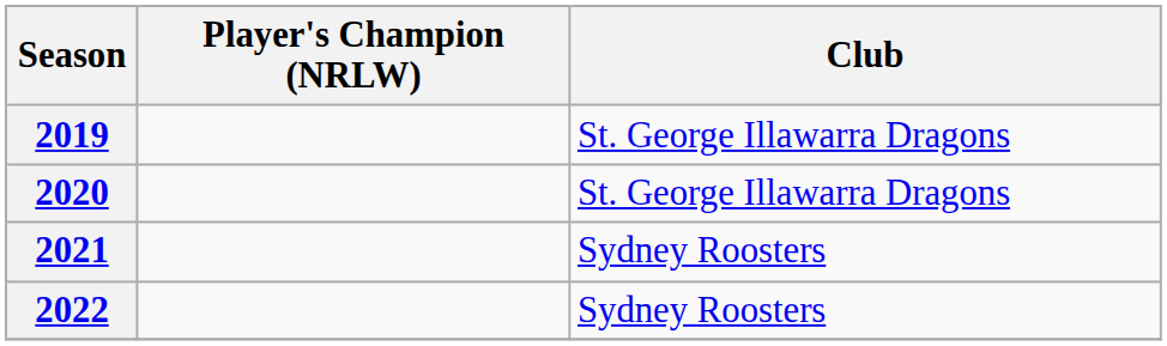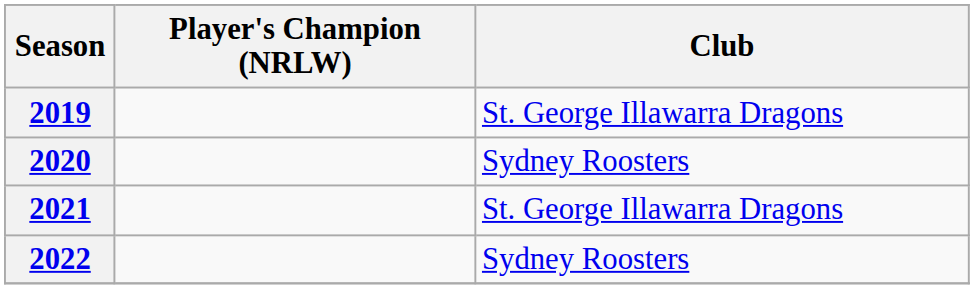 <table class="wikitable" style="text-align:left;">
 <tr>
 <th width="50">Season</th>
 <th width="180">Player's Champion (NRLW)</th>
 <th width="250">Club</th>
 </tr>
 <tr>
 <th><a href='#'>2019</a></th>
 <td></td>
 <td> <a href='#'>St. George Illawarra Dragons</a></td>
 </tr>
 <tr>
 <th><a href='#'>2020</a></th>
 <td></td>
-<td> <a href='#'>St. George Illawarra Dragons</a></td>
+<td> <a href='#'>Sydney Roosters</a></td>
 </tr>
 <tr>
 <th><a href='#'>2021</a></th>
 <td></td>
-<td> <a href='#'>Sydney Roosters</a></td>
+<td> <a href='#'>St. George Illawarra Dragons</a></td>
 </tr>
 <tr>
 <th><a href='#'>2022</a></th>
 <td></td>
 <td> <a href='#'>Sydney Roosters</a></td>
 </tr>
 <tr>
 </tr>
 </table>
